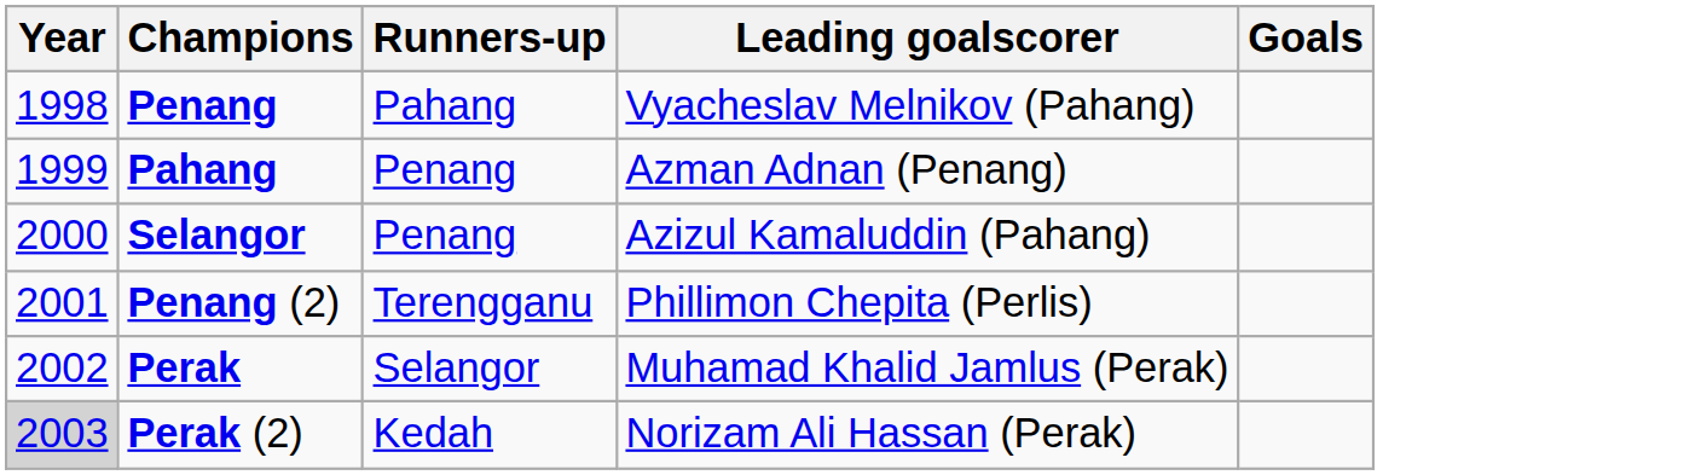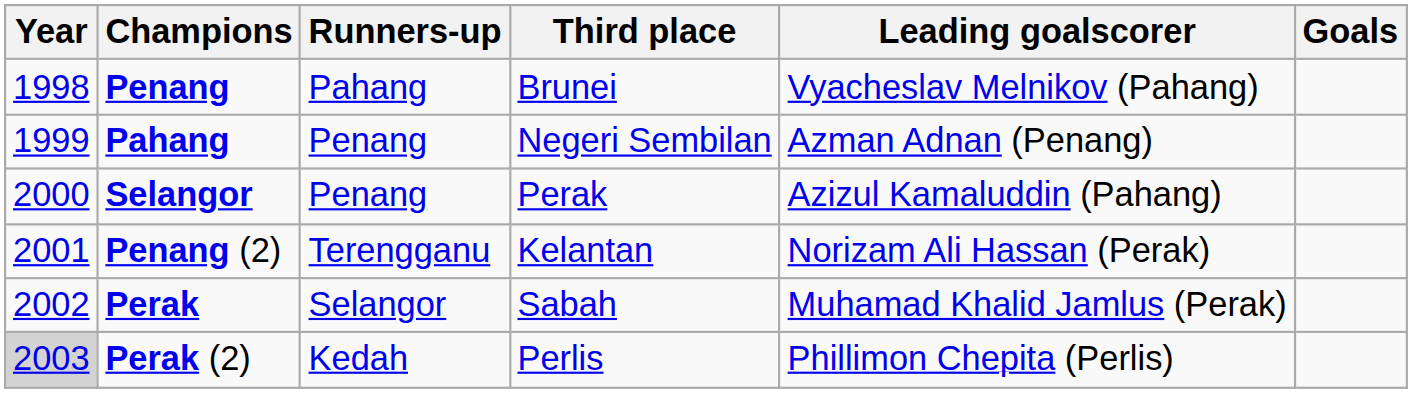 <table class="wikitable">
 <tr>
 <th>Year</th>
 <th>Champions</th>
 <th>Runners-up</th>
+<th>Third place</th>
 <th>Leading goalscorer</th>
 <th>Goals</th>
 </tr>
 <tr>
 <td align=center><a href='#'>1998</a></td>
 <td><strong><a href='#'>Penang</a></strong></td>
 <td><a href='#'>Pahang</a></td>
+<td><a href='#'>Brunei</a></td>
 <td><a href='#'>Vyacheslav Melnikov</a> (Pahang)</td>
 <td></td>
 </tr>
 <tr>
 <td align=center><a href='#'>1999</a></td>
 <td><strong><a href='#'>Pahang</a></strong></td>
 <td><a href='#'>Penang</a></td>
+<td><a href='#'>Negeri Sembilan</a></td>
 <td><a href='#'>Azman Adnan</a> (Penang)</td>
 <td></td>
 </tr>
 <tr>
 <td align=center><a href='#'>2000</a></td>
 <td><strong><a href='#'>Selangor</a></strong></td>
 <td><a href='#'>Penang</a></td>
+<td><a href='#'>Perak</a></td>
 <td><a href='#'>Azizul Kamaluddin</a> (Pahang)</td>
 <td></td>
 </tr>
 <tr>
 <td align=center><a href='#'>2001</a></td>
 <td><strong><a href='#'>Penang</a></strong> (2)</td>
 <td><a href='#'>Terengganu</a></td>
-<td><a href='#'>Phillimon Chepita</a> (Perlis)</td>
+<td><a href='#'>Kelantan</a></td>
+<td><a href='#'>Norizam Ali Hassan</a> (Perak)</td>
 <td></td>
 </tr>
 <tr>
 <td align=center><a href='#'>2002</a></td>
 <td><strong><a href='#'>Perak</a></strong></td>
 <td><a href='#'>Selangor</a></td>
+<td><a href='#'>Sabah</a></td>
 <td><a href='#'>Muhamad Khalid Jamlus</a> (Perak)</td>
 <td></td>
 </tr>
 <tr>
 <td align=center style="background: lightgrey;"><a href='#'>2003</a></td>
 <td><strong><a href='#'>Perak</a></strong> (2)</td>
 <td><a href='#'>Kedah</a></td>
-<td><a href='#'>Norizam Ali Hassan</a> (Perak)</td>
+<td><a href='#'>Perlis</a></td>
+<td><a href='#'>Phillimon Chepita</a> (Perlis)</td>
 <td></td>
 </tr>
 </table>
